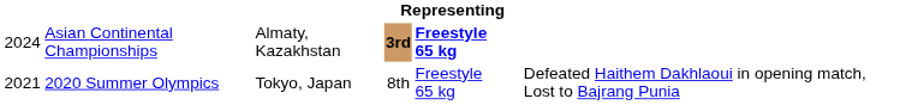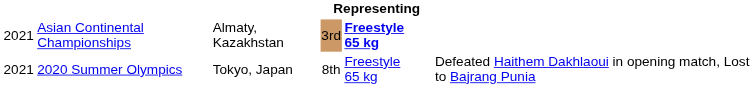 <table>
 <tr>
 <th colspan="6">Representing </th>
 </tr>
 <tr>
-<td>2024</td>
+<td>2021</td>
 <td><a href='#'>Asian Continental Championships</a></td>
 <td>Almaty, Kazakhstan</td>
-<td align="center" bgcolor="cc9966"><strong>3rd</strong></td>
+<td align="center" bgcolor="cc9966">3rd</td>
 <td><strong><a href='#'>Freestyle 65 kg</a></strong></td>
 <td></td>
 </tr>
 <tr>
 <td>2021</td>
 <td><a href='#'>2020 Summer Olympics</a></td>
 <td>Tokyo, Japan</td>
 <td align="center">8th</td>
 <td><a href='#'>Freestyle 65 kg</a></td>
 <td>Defeated <a href='#'>Haithem Dakhlaoui</a> in opening match, Lost to <a href='#'>Bajrang Punia</a></td>
 </tr>
 </table>
